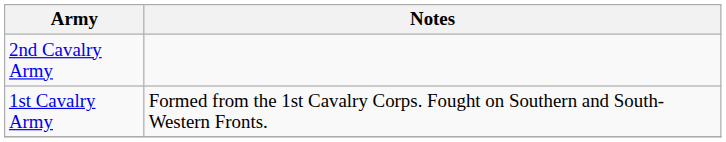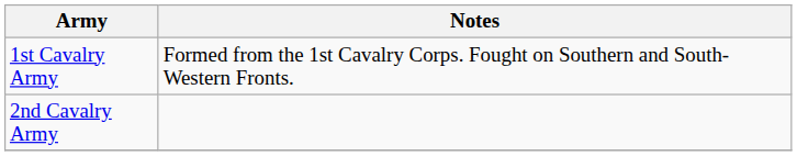 <table class="wikitable">
 <tr>
 <th>Army</th>
 <th>Notes</th>
 </tr>
 <tr>
+<td><a href='#'>1st Cavalry Army</a></td>
+<td>Formed from the 1st Cavalry Corps. Fought on Southern and South-Western Fronts.</td>
+</tr>
+<tr>
 <td><a href='#'>2nd Cavalry Army</a></td>
 <td></td>
 </tr>
 <tr>
-<td><a href='#'>1st Cavalry Army</a></td>
-<td>Formed from the 1st Cavalry Corps. Fought on Southern and South-Western Fronts.</td>
-</tr>
-<tr>
 </tr>
 </table>
